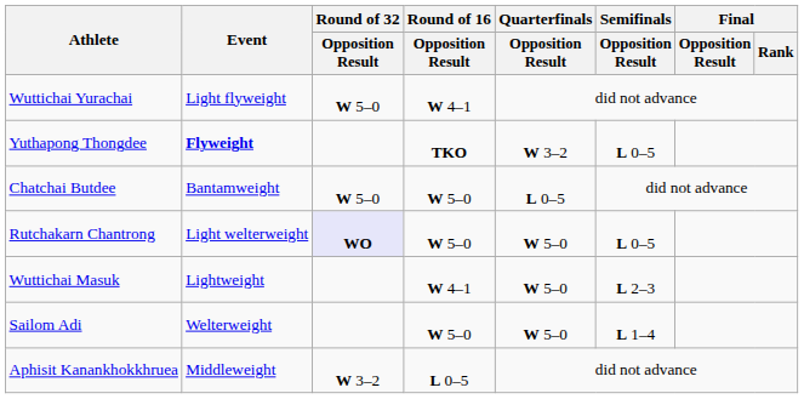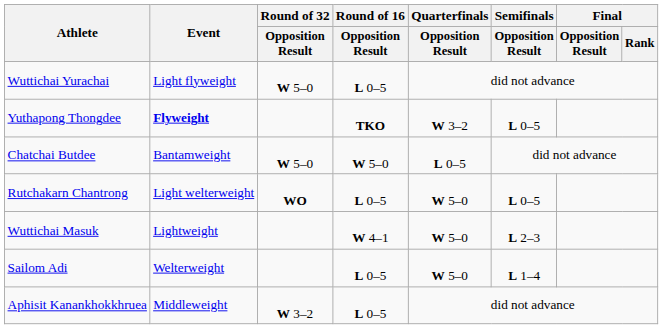 <table class="wikitable" style="font-size:90%">
 <tr>
 <th rowspan="2">Athlete</th>
 <th rowspan="2">Event</th>
 <th>Round of 32</th>
 <th>Round of 16</th>
 <th>Quarterfinals</th>
 <th>Semifinals</th>
 <th colspan=2>Final</th>
 </tr>
 <tr style="font-size:95%">
 <th>Opposition<br>Result</th>
 <th>Opposition<br>Result</th>
 <th>Opposition<br>Result</th>
 <th>Opposition<br>Result</th>
 <th>Opposition<br>Result</th>
 <th>Rank</th>
 </tr>
 <tr align=center>
 <td align=left><a href='#'>Wuttichai Yurachai</a></td>
 <td align=left><a href='#'>Light flyweight</a></td>
 <td> <br><strong>W</strong> 5–0</td>
-<td> <br><strong>W</strong> 4–1</td>
+<td> <br><strong>L</strong> 0–5</td>
 <td colspan=4>did not advance</td>
 </tr>
 <tr align=center>
 <td align=left><a href='#'>Yuthapong Thongdee</a></td>
 <td align=left><strong><a href='#'>Flyweight</a></strong></td>
 <td></td>
 <td> <br><strong>TKO</strong></td>
 <td> <br><strong>W</strong> 3–2</td>
 <td> <br><strong>L</strong> 0–5</td>
 <td colspan=2></td>
 </tr>
 <tr align=center>
 <td align=left><a href='#'>Chatchai Butdee</a></td>
 <td align=left><a href='#'>Bantamweight</a></td>
 <td> <br><strong>W</strong> 5–0</td>
 <td> <br><strong>W</strong> 5–0</td>
 <td> <br><strong>L</strong> 0–5</td>
 <td colspan=3>did not advance</td>
 </tr>
 <tr align=center>
 <td align=left><a href='#'>Rutchakarn Chantrong</a></td>
 <td align=left><a href='#'>Light welterweight</a></td>
-<td style="background: lavender;"> <br><strong>WO</strong></td>
-<td> <br><strong>W</strong> 5–0</td>
+<td> <br><strong>WO</strong></td>
+<td> <br><strong>L</strong> 0–5</td>
 <td> <br><strong>W</strong> 5–0</td>
 <td> <br><strong>L</strong> 0–5</td>
 <td colspan=2></td>
 </tr>
 <tr align=center>
 <td align=left><a href='#'>Wuttichai Masuk</a></td>
 <td align=left><a href='#'>Lightweight</a></td>
 <td></td>
 <td> <br><strong>W</strong> 4–1</td>
 <td> <br><strong>W</strong> 5–0</td>
 <td> <br><strong>L</strong> 2–3</td>
 <td colspan=2></td>
 </tr>
 <tr align=center>
 <td align=left><a href='#'>Sailom Adi</a></td>
 <td align=left><a href='#'>Welterweight</a></td>
 <td></td>
-<td> <br><strong>W</strong> 5–0</td>
+<td> <br><strong>L</strong> 0–5</td>
 <td> <br><strong>W</strong> 5–0</td>
 <td> <br><strong>L</strong> 1–4</td>
 <td colspan=2></td>
 </tr>
 <tr align=center>
 <td align=left><a href='#'>Aphisit Kanankhokkhruea</a></td>
 <td align=left><a href='#'>Middleweight</a></td>
 <td> <br><strong>W</strong> 3–2</td>
 <td> <br><strong>L</strong> 0–5</td>
 <td colspan=4>did not advance</td>
 </tr>
 </table>
